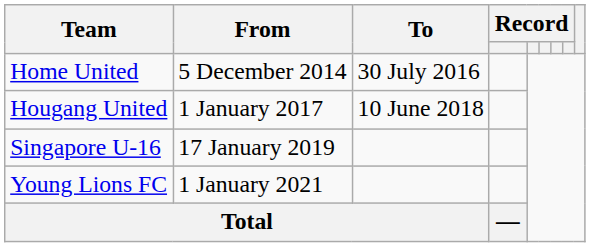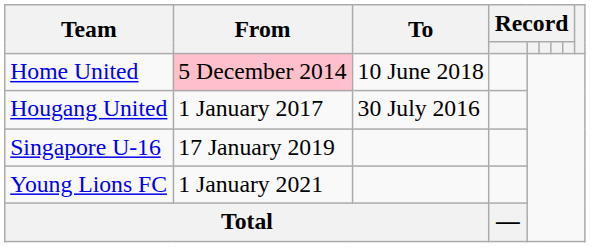 <table class=wikitable style="text-align: center">
 <tr>
 <th rowspan=2>Team</th>
 <th rowspan=2>From</th>
 <th rowspan=2>To</th>
 <th colspan=5>Record</th>
 <th rowspan=2></th>
 </tr>
 <tr>
 <th></th>
 <th></th>
 <th></th>
 <th></th>
 <th></th>
 </tr>
 <tr>
 <td align=left><a href='#'>Home United</a></td>
-<td align=left>5 December 2014</td>
-<td align=left>30 July 2016<br></td>
+<td align=left style="background: pink;">5 December 2014</td>
+<td align=left>10 June 2018<br></td>
 <td></td>
 </tr>
 <tr>
 <td align=left><a href='#'>Hougang United</a></td>
 <td align=left>1 January 2017</td>
-<td align=left>10 June 2018<br></td>
+<td align=left>30 July 2016<br></td>
 <td></td>
 </tr>
 <tr>
 <td align=left><a href='#'>Singapore U-16</a></td>
 <td align=left>17 January 2019</td>
 <td align=left><br></td>
 <td></td>
 </tr>
 <tr>
 <td align=left><a href='#'>Young Lions FC</a></td>
 <td align=left>1 January 2021</td>
 <td align=left><br></td>
 <td></td>
 </tr>
 <tr>
 <th colspan=3>Total<br></th>
 <th>—</th>
 </tr>
 </table>
